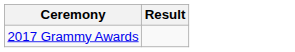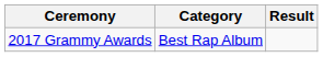 <table class="sortable wikitable">
 <tr>
 <th>Ceremony</th>
+<th>Category</th>
 <th>Result</th>
 </tr>
 <tr>
 <td><a href='#'>2017 Grammy Awards</a></td>
+<td><a href='#'>Best Rap Album</a></td>
 <td></td>
 </tr>
 </table>
